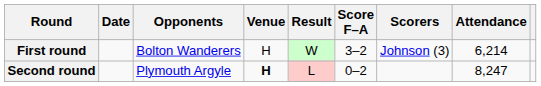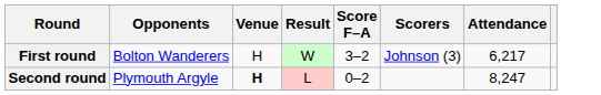 <table class="wikitable plainrowheaders sortable" style="text-align:center">
 <tr>
 <th scope="col">Round</th>
-<th scope="col">Date</th>
 <th scope="col">Opponents</th>
 <th scope="col">Venue</th>
 <th scope="col">Result</th>
 <th scope="col">Score<br>F–A</th>
 <th scope="col" class="unsortable">Scorers</th>
 <th scope="col">Attendance</th>
 <th scope=col class=unsortable></th>
 </tr>
 <tr>
 <th scope="row">First round</th>
-<td align="left"></td>
 <td align="left"><a href='#'>Bolton Wanderers</a></td>
 <td>H</td>
 <td style="background-color:#CCFFCC">W</td>
 <td>3–2</td>
 <td align="left"><a href='#'>Johnson</a> (3)</td>
-<td>6,214</td>
+<td>6,217</td>
 <td></td>
 </tr>
 <tr>
 <th scope="row">Second round</th>
-<td align="left"></td>
 <td align="left"><a href='#'>Plymouth Argyle</a></td>
 <td><strong>H</strong></td>
 <td style="background-color:#FFCCCC">L</td>
 <td>0–2</td>
 <td align="left"></td>
 <td>8,247</td>
 <td></td>
 </tr>
 </table>
